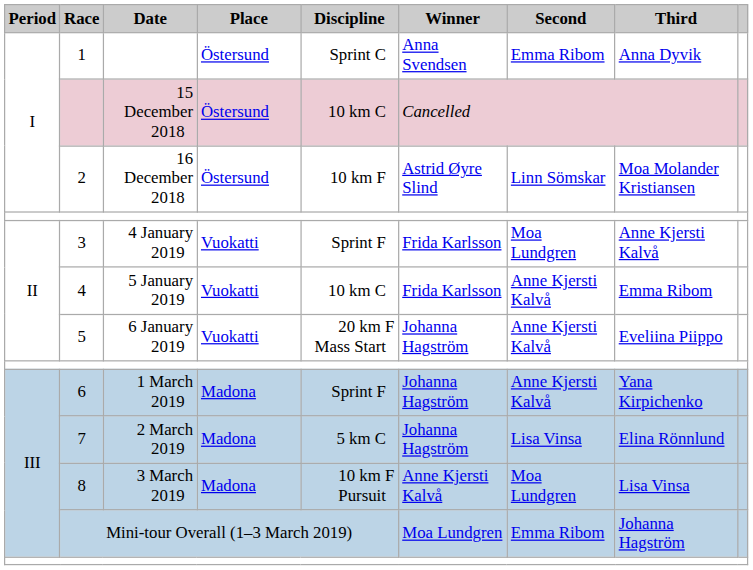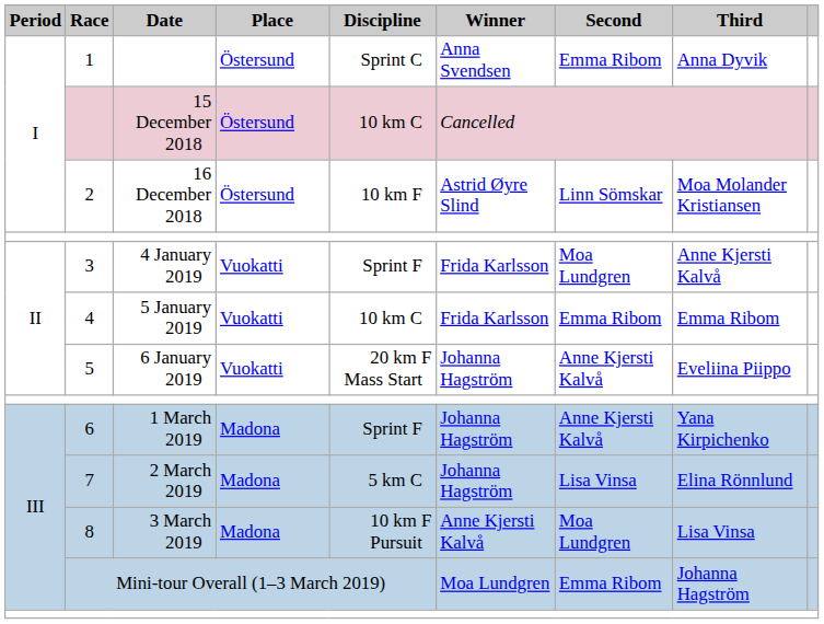 <table class="wikitable plainrowheaders" style="background:#fff; font-size:86%; line-height:16px; border:grey solid 1px; border-collapse:collapse;">
 <tr style="background:#ccc; text-align:center;">
 <th scope="col" style="background:#ccc; width=20 px;">Period</th>
 <th scope="col" style="background:#ccc; width=30 px;">Race</th>
 <th scope="col" style="background:#ccc; width:120px;">Date</th>
 <th scope="col" style="background:#ccc; width:160px;">Place</th>
 <th scope="col" style="background:#ccc; width:130px;">Discipline</th>
 <th scope="col" style="background:#ccc; width:185px;">Winner</th>
 <th scope="col" style="background:#ccc; width:185px;">Second</th>
 <th scope="col" style="background:#ccc; width:185px;">Third</th>
 <th scope="col" style="background:#ccc; width:10px;"></th>
 </tr>
 <tr>
 <td rowspan=3 align=center>I</td>
 <td align=center>1</td>
 <td align=right>  </td>
 <td> <a href='#'>Östersund</a></td>
 <td align=right>Sprint C  </td>
 <td> <a href='#'>Anna Svendsen</a></td>
 <td> <a href='#'>Emma Ribom</a></td>
 <td> <a href='#'>Anna Dyvik</a></td>
 <td></td>
 </tr>
 <tr bgcolor="EDCCD5">
 <td align=center></td>
 <td align=right>15 December 2018  </td>
 <td> <a href='#'>Östersund</a></td>
 <td align=right>10 km C  </td>
 <td colspan=3><em>Cancelled</em></td>
 <td></td>
 </tr>
 <tr>
 <td align=center>2</td>
 <td align=right>16 December 2018  </td>
 <td> <a href='#'>Östersund</a></td>
 <td align=right>10 km F  </td>
 <td> <a href='#'>Astrid Øyre Slind</a></td>
 <td> <a href='#'>Linn Sömskar</a></td>
 <td> <a href='#'>Moa Molander Kristiansen</a></td>
 <td></td>
 </tr>
 <tr>
 <td colspan="9"></td>
 </tr>
 <tr>
 <td rowspan=3 align=center>II</td>
 <td align=center>3</td>
 <td align=right>4 January 2019  </td>
 <td> <a href='#'>Vuokatti</a></td>
 <td align=right>Sprint F  </td>
 <td> <a href='#'>Frida Karlsson</a></td>
 <td> <a href='#'>Moa Lundgren</a></td>
 <td> <a href='#'>Anne Kjersti Kalvå</a></td>
 <td></td>
 </tr>
 <tr>
 <td align=center>4</td>
 <td align=right>5 January 2019  </td>
 <td> <a href='#'>Vuokatti</a></td>
 <td align=right>10 km C  </td>
 <td> <a href='#'>Frida Karlsson</a></td>
-<td> <a href='#'>Anne Kjersti Kalvå</a></td>
+<td> <a href='#'>Emma Ribom</a></td>
 <td> <a href='#'>Emma Ribom</a></td>
 <td></td>
 </tr>
 <tr>
 <td align=center>5</td>
 <td align=right>6 January 2019  </td>
 <td> <a href='#'>Vuokatti</a></td>
 <td align=right>20 km F Mass Start  </td>
 <td> <a href='#'>Johanna Hagström</a></td>
 <td> <a href='#'>Anne Kjersti Kalvå</a></td>
 <td> <a href='#'>Eveliina Piippo</a></td>
 <td></td>
 </tr>
 <tr>
 <td colspan=9></td>
 </tr>
 <tr bgcolor=#BCD4E6>
 <td rowspan=4 align=center>III</td>
 <td align=center>6</td>
 <td align=right>1 March 2019  </td>
 <td> <a href='#'>Madona</a></td>
 <td align=right>Sprint F  </td>
 <td> <a href='#'>Johanna Hagström</a></td>
 <td> <a href='#'>Anne Kjersti Kalvå</a></td>
 <td> <a href='#'>Yana Kirpichenko</a></td>
 <td></td>
 </tr>
 <tr bgcolor=#BCD4E6>
 <td align=center>7</td>
 <td align=right>2 March 2019  </td>
 <td> <a href='#'>Madona</a></td>
 <td align=right>5 km C  </td>
 <td> <a href='#'>Johanna Hagström</a></td>
 <td> <a href='#'>Lisa Vinsa</a></td>
 <td> <a href='#'>Elina Rönnlund</a></td>
 <td></td>
 </tr>
 <tr bgcolor=#BCD4E6>
 <td align=center>8</td>
 <td align=right>3 March 2019  </td>
 <td> <a href='#'>Madona</a></td>
 <td align=right>10 km F Pursuit  </td>
 <td> <a href='#'>Anne Kjersti Kalvå</a></td>
 <td> <a href='#'>Moa Lundgren</a></td>
 <td> <a href='#'>Lisa Vinsa</a></td>
 <td></td>
 </tr>
 <tr bgcolor=#BCD4E6>
 <td colspan=4 align=center>Mini-tour Overall (1–3 March 2019)</td>
 <td> <a href='#'>Moa Lundgren</a></td>
 <td> <a href='#'>Emma Ribom</a></td>
 <td> <a href='#'>Johanna Hagström</a></td>
 <td></td>
 </tr>
 <tr>
 <td colspan=10></td>
 </tr>
 </table>
